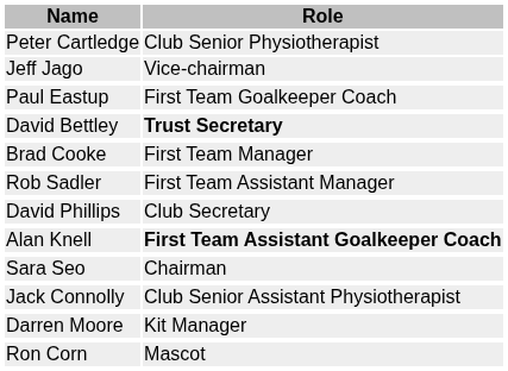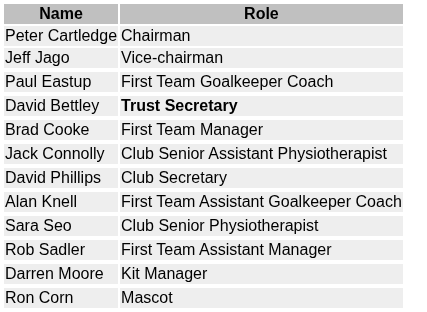 <table class="toccolours">
 <tr>
 <th bgcolor=silver>Name</th>
 <th bgcolor=silver>Role</th>
 </tr>
 <tr bgcolor=#eeeeee>
 <td>Peter Cartledge</td>
-<td>Club Senior Physiotherapist</td>
+<td>Chairman</td>
 </tr>
 <tr bgcolor=#eeeeee>
 <td>Jeff Jago</td>
 <td>Vice-chairman</td>
 </tr>
 <tr>
 </tr>
 <tr bgcolor=#eeeeee>
 <td>Paul Eastup</td>
 <td>First Team Goalkeeper Coach</td>
 </tr>
 <tr>
 </tr>
 <tr bgcolor=#eeeeee>
 <td>David Bettley</td>
 <td><strong>Trust Secretary</strong></td>
 </tr>
 <tr>
 </tr>
 <tr bgcolor=#eeeeee>
 <td>Brad Cooke</td>
 <td>First Team Manager</td>
 </tr>
 <tr>
 </tr>
 <tr bgcolor=#eeeeee>
-<td>Rob Sadler</td>
-<td>First Team Assistant Manager</td>
+<td>Jack Connolly</td>
+<td>Club Senior Assistant Physiotherapist</td>
 </tr>
 <tr>
 </tr>
 <tr bgcolor=#eeeeee>
 <td>David Phillips</td>
 <td>Club Secretary</td>
 </tr>
 <tr>
 </tr>
 <tr bgcolor=#eeeeee>
 <td>Alan Knell</td>
-<td><strong>First Team Assistant Goalkeeper Coach</strong></td>
+<td>First Team Assistant Goalkeeper Coach</td>
 </tr>
 <tr>
 </tr>
 <tr bgcolor=#eeeeee>
 <td>Sara Seo</td>
-<td>Chairman</td>
+<td>Club Senior Physiotherapist</td>
 </tr>
 <tr>
 </tr>
 <tr bgcolor=#eeeeee>
-<td>Jack Connolly</td>
-<td>Club Senior Assistant Physiotherapist</td>
+<td>Rob Sadler</td>
+<td>First Team Assistant Manager</td>
 </tr>
 <tr>
 </tr>
 <tr bgcolor=#eeeeee>
 <td>Darren Moore</td>
 <td>Kit Manager</td>
 </tr>
 <tr>
 </tr>
 <tr bgcolor=#eeeeee>
 <td>Ron Corn</td>
 <td>Mascot</td>
 </tr>
 <tr>
 </tr>
 </table>
